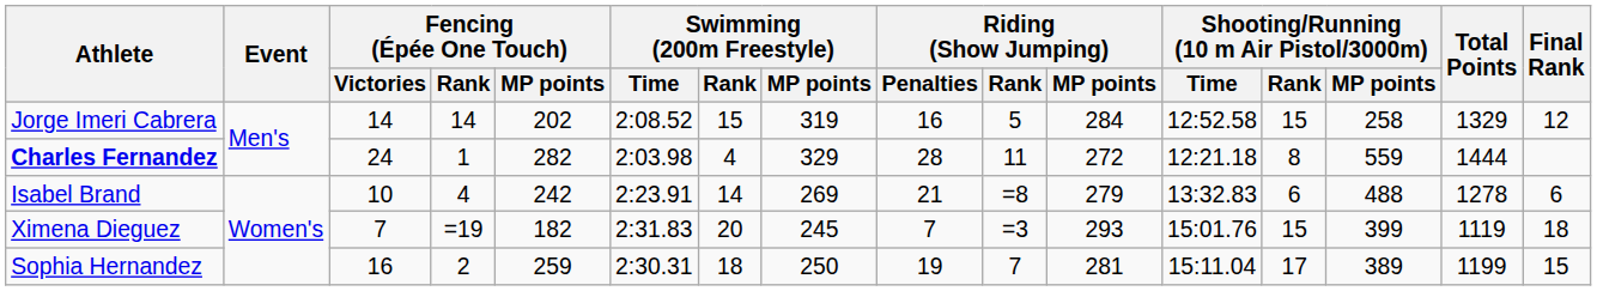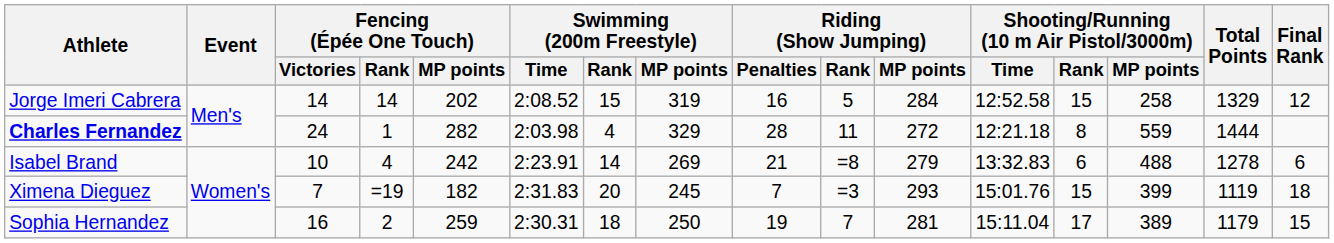 <table class="wikitable" border="1" style="font-size:90%">
 <tr>
 <th rowspan=2>Athlete</th>
 <th rowspan=2>Event</th>
 <th colspan=3>Fencing<br><span> (Épée One Touch)</span></th>
 <th colspan=3>Swimming<br><span> (200m Freestyle)</span></th>
 <th colspan=3>Riding<br><span> (Show Jumping)</span></th>
 <th colspan=3>Shooting/Running<br><span>(10 m Air Pistol/3000m)</span></th>
 <th rowspan=2>Total<br>Points</th>
 <th rowspan=2>Final<br>Rank</th>
 </tr>
 <tr style="font-size:95%">
 <th>Victories</th>
 <th>Rank</th>
 <th>MP points</th>
 <th>Time</th>
 <th>Rank</th>
 <th>MP points</th>
 <th>Penalties</th>
 <th>Rank</th>
 <th>MP points</th>
 <th>Time</th>
 <th>Rank</th>
 <th>MP points</th>
 </tr>
 <tr align=center>
 <td align=left><a href='#'>Jorge Imeri Cabrera</a></td>
 <td align=left rowspan="2"><a href='#'>Men's</a></td>
 <td>14</td>
 <td>14</td>
 <td>202</td>
 <td>2:08.52</td>
 <td>15</td>
 <td>319</td>
 <td>16</td>
 <td>5</td>
 <td>284</td>
 <td>12:52.58</td>
 <td>15</td>
 <td>258</td>
 <td>1329</td>
 <td>12</td>
 </tr>
 <tr align=center>
 <td align=left><strong><a href='#'>Charles Fernandez</a></strong></td>
 <td>24</td>
 <td>1</td>
 <td>282</td>
 <td>2:03.98</td>
 <td>4</td>
 <td>329</td>
 <td>28</td>
 <td>11</td>
 <td>272</td>
 <td>12:21.18</td>
 <td>8</td>
 <td>559</td>
 <td>1444</td>
 <td></td>
 </tr>
 <tr align=center>
 <td align=left><a href='#'>Isabel Brand</a></td>
 <td align=left rowspan="3"><a href='#'>Women's</a></td>
 <td>10</td>
 <td>4</td>
 <td>242</td>
 <td>2:23.91</td>
 <td>14</td>
 <td>269</td>
 <td>21</td>
 <td>=8</td>
 <td>279</td>
 <td>13:32.83</td>
 <td>6</td>
 <td>488</td>
 <td>1278</td>
 <td>6</td>
 </tr>
 <tr align=center>
 <td align=left><a href='#'>Ximena Dieguez</a></td>
 <td>7</td>
 <td>=19</td>
 <td>182</td>
 <td>2:31.83</td>
 <td>20</td>
 <td>245</td>
 <td>7</td>
 <td>=3</td>
 <td>293</td>
 <td>15:01.76</td>
 <td>15</td>
 <td>399</td>
 <td>1119</td>
 <td>18</td>
 </tr>
 <tr align=center>
 <td align=left><a href='#'>Sophia Hernandez</a></td>
 <td>16</td>
 <td>2</td>
 <td>259</td>
 <td>2:30.31</td>
 <td>18</td>
 <td>250</td>
 <td>19</td>
 <td>7</td>
 <td>281</td>
 <td>15:11.04</td>
 <td>17</td>
 <td>389</td>
-<td>1199</td>
+<td>1179</td>
 <td>15</td>
 </tr>
 </table>
